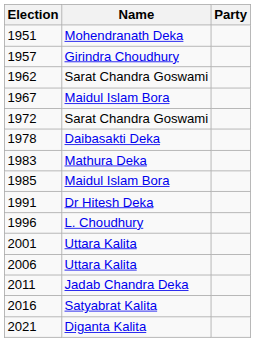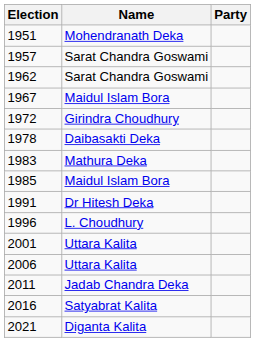 <table class="wikitable sortable">
 <tr>
 <th>Election</th>
 <th>Name</th>
 <th colspan=2>Party</th>
 </tr>
 <tr>
 <td>1951</td>
 <td><a href='#'>Mohendranath Deka</a></td>
 <td></td>
 </tr>
 <tr>
 <td>1957</td>
-<td><a href='#'>Girindra Choudhury</a></td>
+<td>Sarat Chandra Goswami</td>
 <td></td>
 </tr>
 <tr>
 <td>1962</td>
 <td>Sarat Chandra Goswami</td>
 <td></td>
 </tr>
 <tr>
 <td>1967</td>
 <td><a href='#'>Maidul Islam Bora</a></td>
 <td></td>
 </tr>
 <tr>
 <td>1972</td>
-<td>Sarat Chandra Goswami</td>
+<td><a href='#'>Girindra Choudhury</a></td>
 <td></td>
 </tr>
 <tr>
 <td>1978</td>
 <td><a href='#'>Daibasakti Deka</a></td>
 <td></td>
 </tr>
 <tr>
 <td>1983</td>
 <td><a href='#'>Mathura Deka</a></td>
 <td></td>
 </tr>
 <tr>
 <td>1985</td>
 <td><a href='#'>Maidul Islam Bora</a></td>
 <td></td>
 </tr>
 <tr>
 <td>1991</td>
 <td><a href='#'>Dr Hitesh Deka</a></td>
 <td></td>
 </tr>
 <tr>
 <td>1996</td>
 <td><a href='#'>L. Choudhury</a></td>
 <td></td>
 </tr>
 <tr>
 <td>2001</td>
 <td><a href='#'>Uttara Kalita</a></td>
 <td></td>
 </tr>
 <tr>
 <td>2006</td>
 <td><a href='#'>Uttara Kalita</a></td>
 <td></td>
 </tr>
 <tr>
 <td>2011</td>
 <td><a href='#'>Jadab Chandra Deka</a></td>
 <td></td>
 </tr>
 <tr>
 <td>2016</td>
 <td><a href='#'>Satyabrat Kalita</a></td>
 <td></td>
 </tr>
 <tr>
 <td>2021</td>
 <td><a href='#'>Diganta Kalita</a></td>
 <td></td>
 </tr>
 </table>
